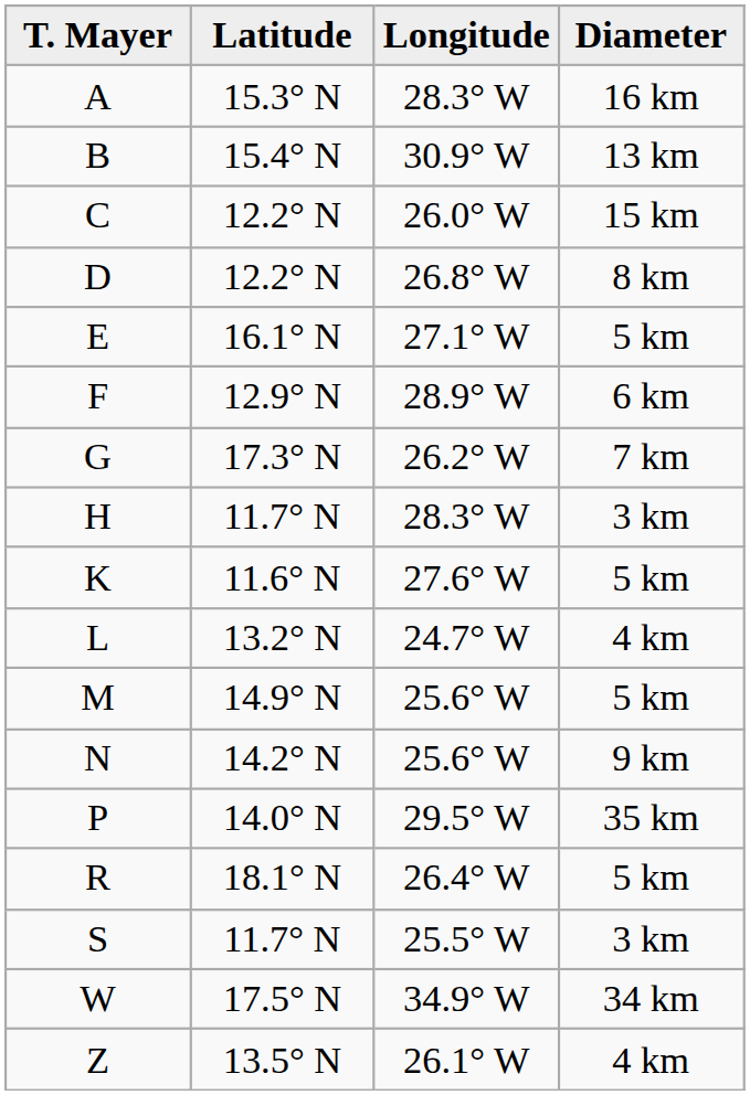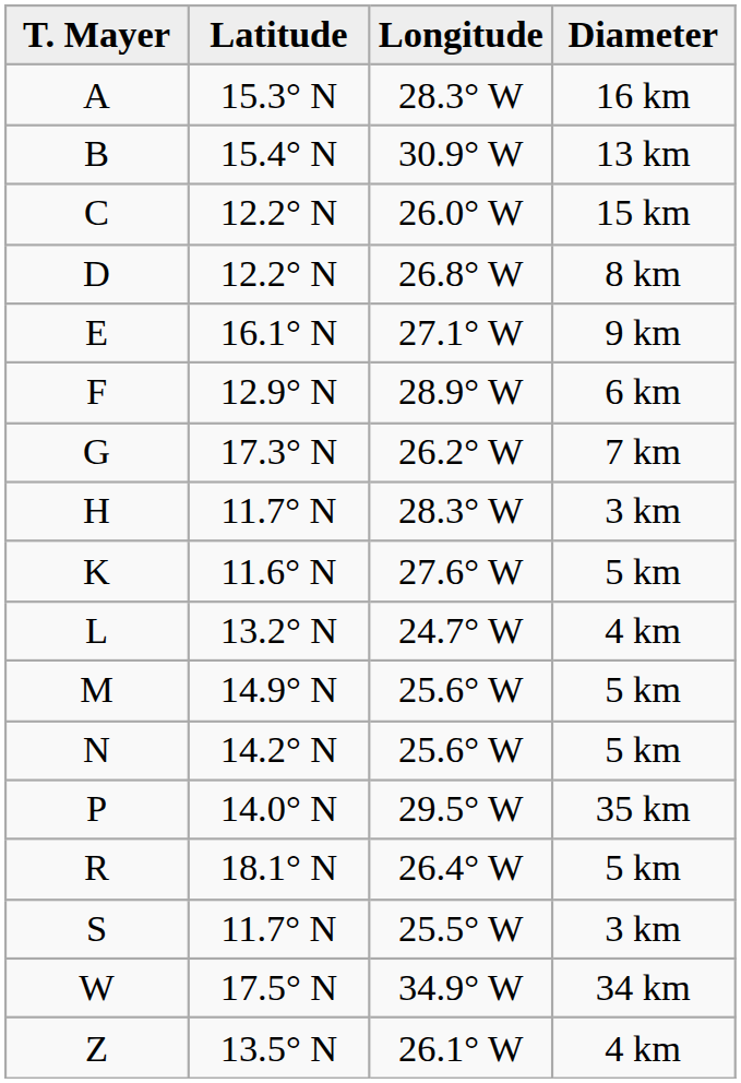 <table class="wikitable">
 <tr>
 <th width="25%" style="background:#eeeeee;">T. Mayer</th>
 <th width="25%" style="background:#eeeeee;">Latitude</th>
 <th width="25%" style="background:#eeeeee;">Longitude</th>
 <th width="25%" style="background:#eeeeee;">Diameter</th>
 </tr>
 <tr>
 <td align="center">A</td>
 <td align="center">15.3° N</td>
 <td align="center">28.3° W</td>
 <td align="center">16 km</td>
 </tr>
 <tr>
 <td align="center">B</td>
 <td align="center">15.4° N</td>
 <td align="center">30.9° W</td>
 <td align="center">13 km</td>
 </tr>
 <tr>
 <td align="center">C</td>
 <td align="center">12.2° N</td>
 <td align="center">26.0° W</td>
 <td align="center">15 km</td>
 </tr>
 <tr>
 <td align="center">D</td>
 <td align="center">12.2° N</td>
 <td align="center">26.8° W</td>
 <td align="center">8 km</td>
 </tr>
 <tr>
 <td align="center">E</td>
 <td align="center">16.1° N</td>
 <td align="center">27.1° W</td>
-<td align="center">5 km</td>
+<td align="center">9 km</td>
 </tr>
 <tr>
 <td align="center">F</td>
 <td align="center">12.9° N</td>
 <td align="center">28.9° W</td>
 <td align="center">6 km</td>
 </tr>
 <tr>
 <td align="center">G</td>
 <td align="center">17.3° N</td>
 <td align="center">26.2° W</td>
 <td align="center">7 km</td>
 </tr>
 <tr>
 <td align="center">H</td>
 <td align="center">11.7° N</td>
 <td align="center">28.3° W</td>
 <td align="center">3 km</td>
 </tr>
 <tr>
 <td align="center">K</td>
 <td align="center">11.6° N</td>
 <td align="center">27.6° W</td>
 <td align="center">5 km</td>
 </tr>
 <tr>
 <td align="center">L</td>
 <td align="center">13.2° N</td>
 <td align="center">24.7° W</td>
 <td align="center">4 km</td>
 </tr>
 <tr>
 <td align="center">M</td>
 <td align="center">14.9° N</td>
 <td align="center">25.6° W</td>
 <td align="center">5 km</td>
 </tr>
 <tr>
 <td align="center">N</td>
 <td align="center">14.2° N</td>
 <td align="center">25.6° W</td>
-<td align="center">9 km</td>
+<td align="center">5 km</td>
 </tr>
 <tr>
 <td align="center">P</td>
 <td align="center">14.0° N</td>
 <td align="center">29.5° W</td>
 <td align="center">35 km</td>
 </tr>
 <tr>
 <td align="center">R</td>
 <td align="center">18.1° N</td>
 <td align="center">26.4° W</td>
 <td align="center">5 km</td>
 </tr>
 <tr>
 <td align="center">S</td>
 <td align="center">11.7° N</td>
 <td align="center">25.5° W</td>
 <td align="center">3 km</td>
 </tr>
 <tr>
 <td align="center">W</td>
 <td align="center">17.5° N</td>
 <td align="center">34.9° W</td>
 <td align="center">34 km</td>
 </tr>
 <tr>
 <td align="center">Z</td>
 <td align="center">13.5° N</td>
 <td align="center">26.1° W</td>
 <td align="center">4 km</td>
 </tr>
 </table>
